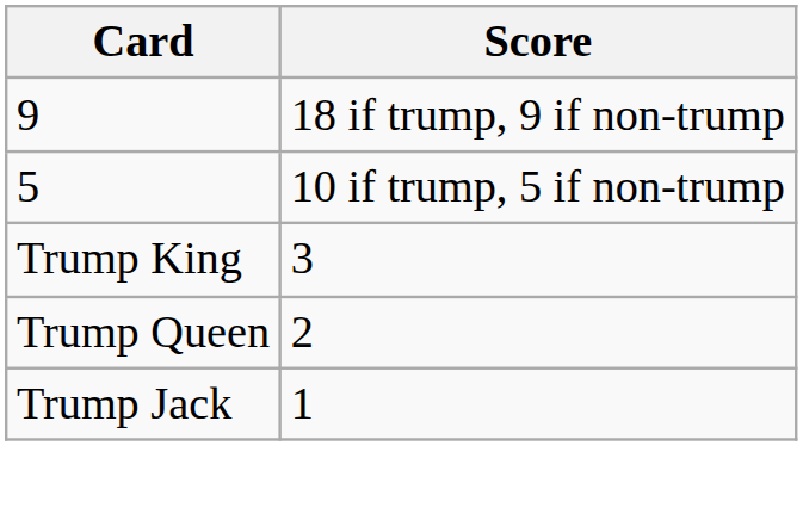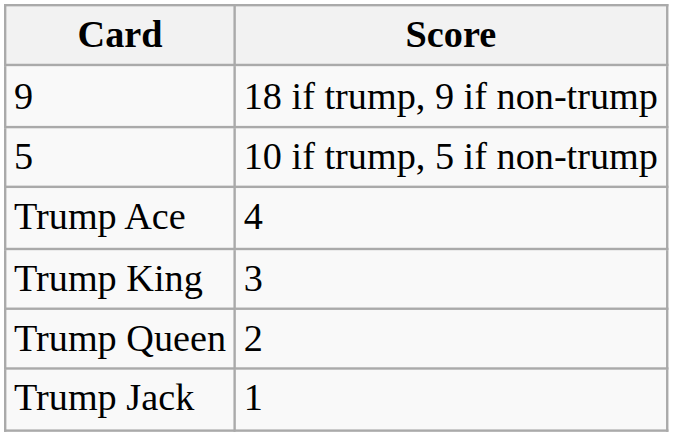 <table class="wikitable">
 <tr>
 <th>Card</th>
 <th>Score</th>
 </tr>
 <tr>
 <td>9</td>
 <td>18 if trump, 9 if non-trump</td>
 </tr>
 <tr>
 <td>5</td>
 <td>10 if trump, 5 if non-trump</td>
 </tr>
 <tr>
+<td>Trump Ace</td>
+<td>4</td>
+</tr>
+<tr>
 <td>Trump King</td>
 <td>3</td>
 </tr>
 <tr>
 <td>Trump Queen</td>
 <td>2</td>
 </tr>
 <tr>
 <td>Trump Jack</td>
 <td>1</td>
 </tr>
 </table>
